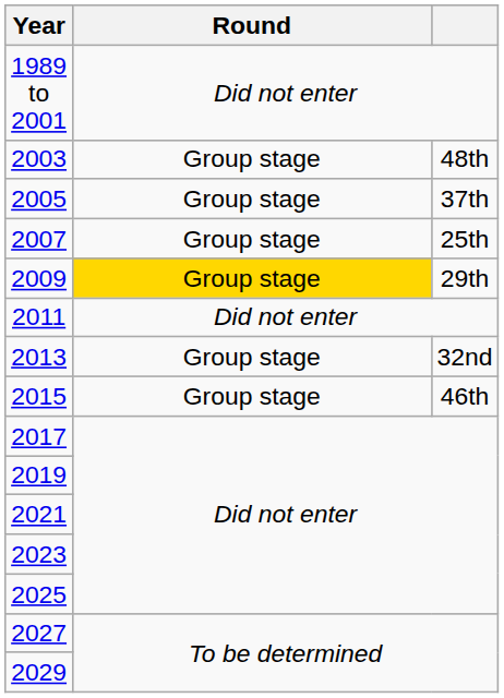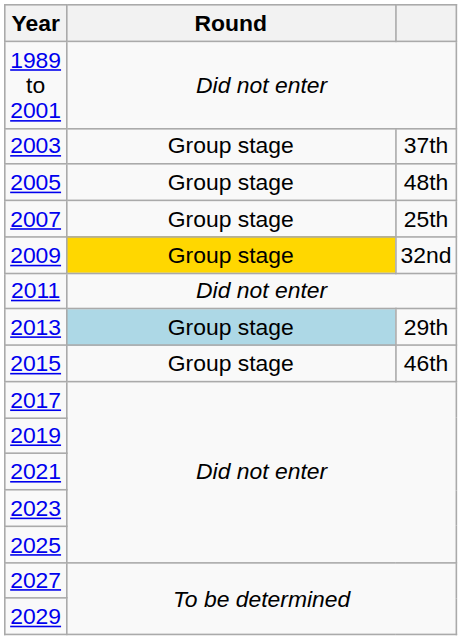 <table class="wikitable" style="text-align: center; font-size:90%">
 <tr>
 <th>Year</th>
 <th style="width:200px">Round</th>
 <th></th>
 </tr>
 <tr>
 <td><a href='#'>1989</a><br>to<br><a href='#'>2001</a></td>
 <td colspan="2"><em>Did not enter</em></td>
 </tr>
 <tr>
 <td><a href='#'>2003</a></td>
 <td>Group stage</td>
-<td>48th</td>
+<td>37th</td>
 </tr>
 <tr>
 <td><a href='#'>2005</a></td>
 <td>Group stage</td>
-<td>37th</td>
+<td>48th</td>
 </tr>
 <tr>
 <td><a href='#'>2007</a></td>
 <td>Group stage</td>
 <td>25th</td>
 </tr>
 <tr>
 <td><a href='#'>2009</a></td>
 <td style="background: gold;">Group stage</td>
-<td>29th</td>
+<td>32nd</td>
 </tr>
 <tr>
 <td><a href='#'>2011</a></td>
 <td colspan="2"><em>Did not enter</em></td>
 </tr>
 <tr>
 <td><a href='#'>2013</a></td>
-<td>Group stage</td>
-<td>32nd</td>
+<td style="background: lightblue;">Group stage</td>
+<td>29th</td>
 </tr>
 <tr>
 <td><a href='#'>2015</a></td>
 <td>Group stage</td>
 <td>46th</td>
 </tr>
 <tr>
 <td><a href='#'>2017</a></td>
 <td colspan="2" rowspan="5"><em>Did not enter</em></td>
 </tr>
 <tr>
 <td><a href='#'>2019</a></td>
 </tr>
 <tr>
 <td><a href='#'>2021</a></td>
 </tr>
 <tr>
 <td><a href='#'>2023</a></td>
 </tr>
 <tr>
 <td><a href='#'>2025</a></td>
 </tr>
 <tr>
 <td><a href='#'>2027</a></td>
 <td colspan="2" rowspan="2"><em>To be determined</em></td>
 </tr>
 <tr>
 <td><a href='#'>2029</a></td>
 </tr>
 </table>
